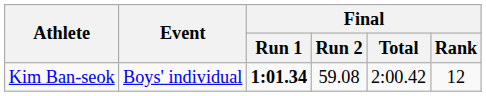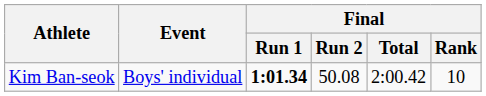 <table class="wikitable">
 <tr>
 <th rowspan="2">Athlete</th>
 <th rowspan="2">Event</th>
 <th colspan="4">Final</th>
 </tr>
 <tr>
 <th>Run 1</th>
 <th>Run 2</th>
 <th>Total</th>
 <th>Rank</th>
 </tr>
 <tr>
 <td><a href='#'>Kim Ban-seok</a></td>
 <td><a href='#'>Boys' individual</a></td>
 <td align="center"><strong>1:01.34</strong></td>
-<td align="center">59.08</td>
+<td align="center">50.08</td>
 <td align="center">2:00.42</td>
-<td align="center">12</td>
+<td align="center">10</td>
 </tr>
 </table>
